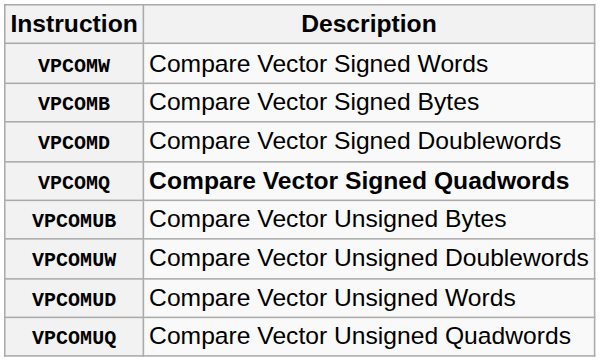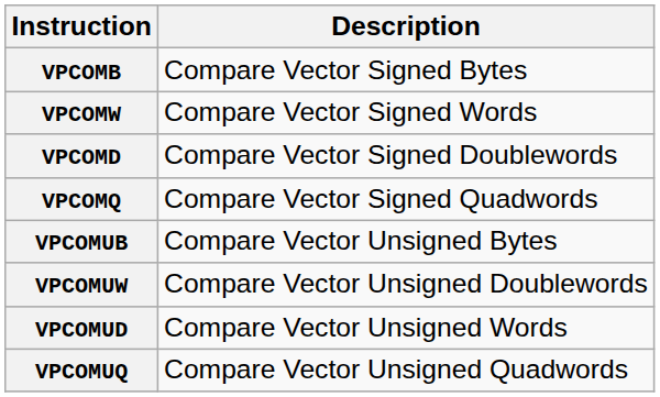 <table class="wikitable plainrowheaders">
 <tr>
 <th scope="col">Instruction</th>
 <th scope="col">Description</th>
 </tr>
 <tr>
+<th scope="row"><code>VPCOMB</code></th>
+<td>Compare Vector Signed Bytes</td>
+</tr>
+<tr>
 <th scope="row"><code>VPCOMW</code></th>
 <td>Compare Vector Signed Words</td>
-</tr>
-<tr>
-<th scope="row"><code>VPCOMB</code></th>
-<td>Compare Vector Signed Bytes</td>
 </tr>
 <tr>
 <th scope="row"><code>VPCOMD</code></th>
 <td>Compare Vector Signed Doublewords</td>
 </tr>
 <tr>
 <th scope="row"><code>VPCOMQ</code></th>
-<td><strong>Compare Vector Signed Quadwords</strong></td>
+<td>Compare Vector Signed Quadwords</td>
 </tr>
 <tr>
 <th scope="row"><code>VPCOMUB</code></th>
 <td>Compare Vector Unsigned Bytes</td>
 </tr>
 <tr>
 <th scope="row"><code>VPCOMUW</code></th>
 <td>Compare Vector Unsigned Doublewords</td>
 </tr>
 <tr>
 <th scope="row"><code>VPCOMUD</code></th>
 <td>Compare Vector Unsigned Words</td>
 </tr>
 <tr>
 <th scope="row"><code>VPCOMUQ</code></th>
 <td>Compare Vector Unsigned Quadwords</td>
 </tr>
 </table>
